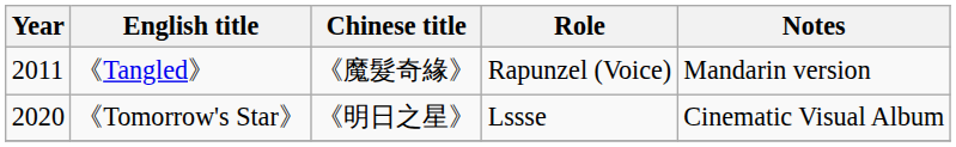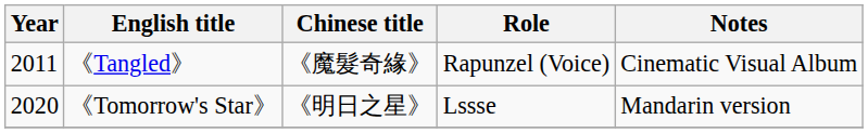 <table class="wikitable">
 <tr>
 <th>Year</th>
 <th>English title</th>
 <th>Chinese title</th>
 <th>Role</th>
 <th>Notes</th>
 </tr>
 <tr>
 <td>2011</td>
 <td>《<a href='#'>Tangled</a>》</td>
 <td>《魔髮奇緣》</td>
 <td>Rapunzel (Voice)</td>
-<td>Mandarin version</td>
+<td>Cinematic Visual Album</td>
 </tr>
 <tr>
 <td>2020</td>
 <td>《Tomorrow's Star》</td>
 <td>《明日之星》</td>
 <td>Lssse</td>
-<td>Cinematic Visual Album</td>
+<td>Mandarin version</td>
 </tr>
 <tr>
 </tr>
 </table>
